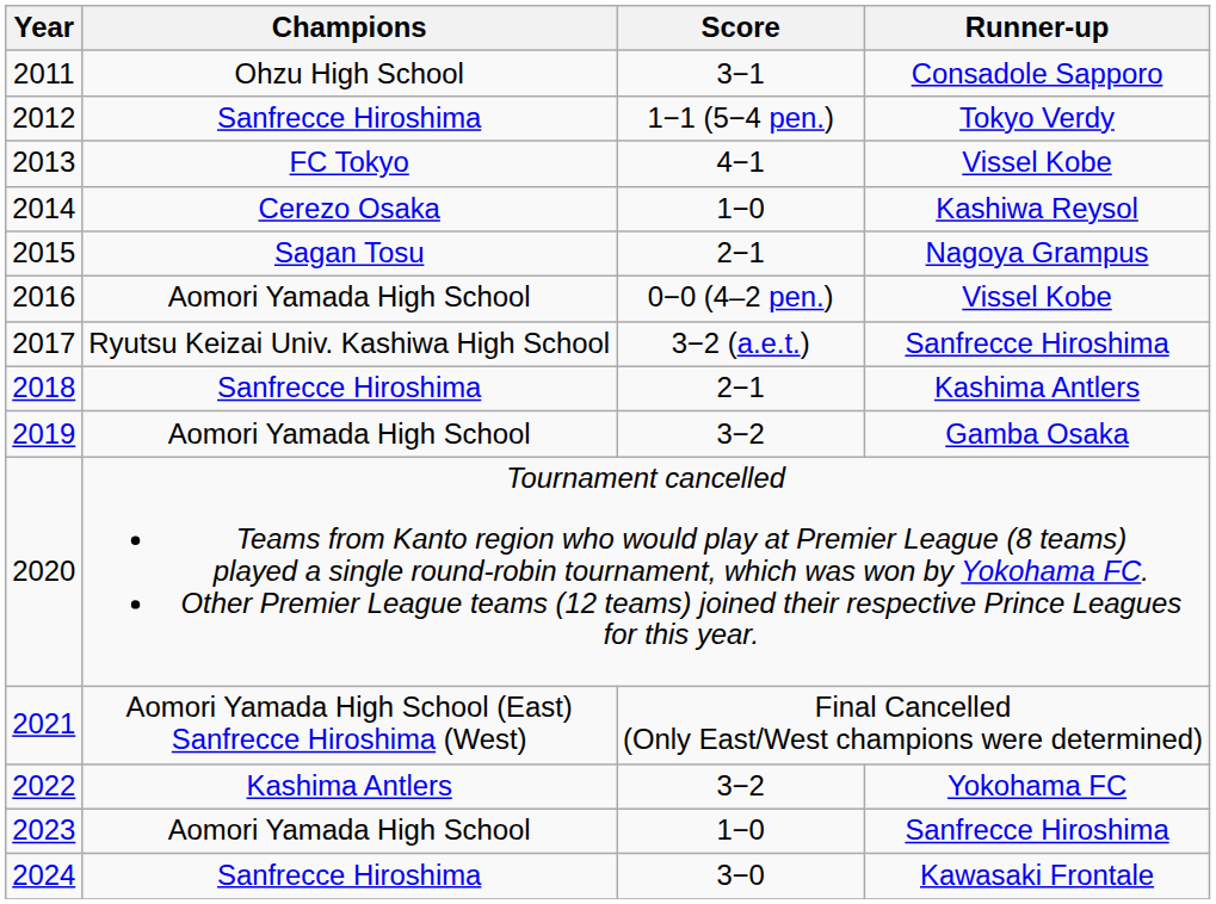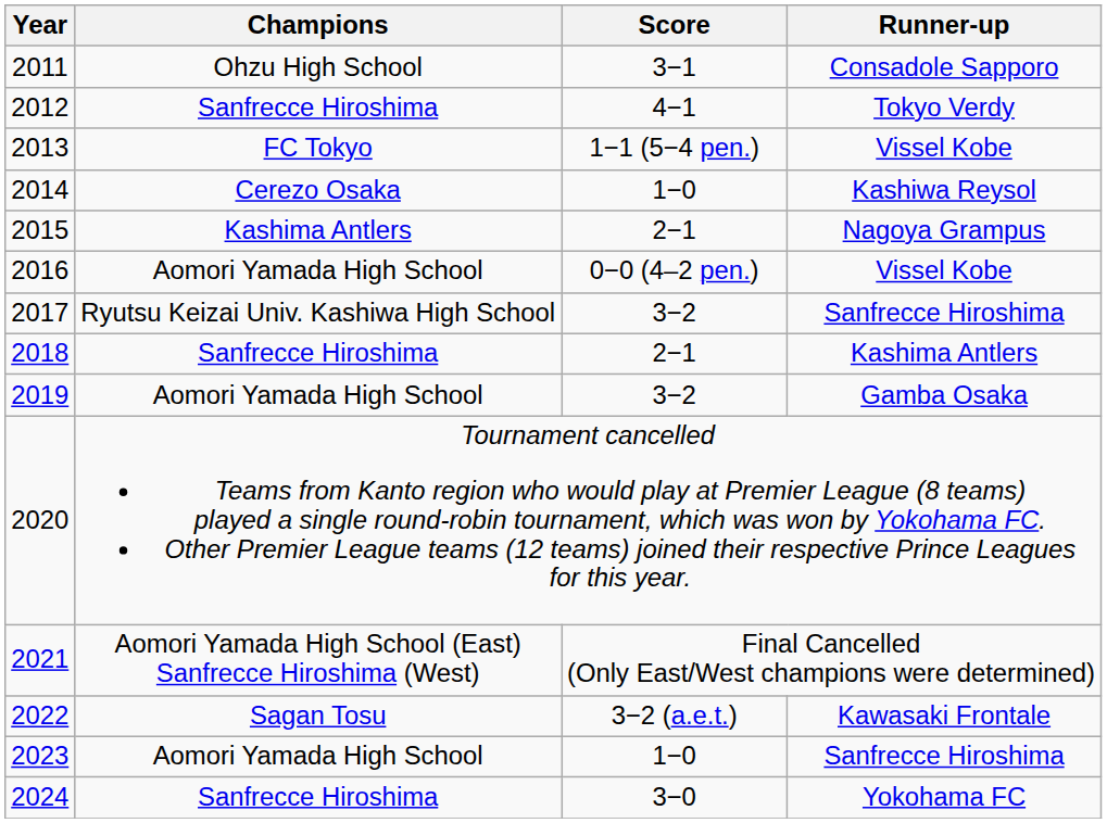 <table class="wikitable" style="text-align: center">
 <tr>
 <th>Year</th>
 <th>Champions</th>
 <th>Score</th>
 <th>Runner-up</th>
 </tr>
 <tr>
 <td>2011</td>
 <td>Ohzu High School</td>
 <td>3−1</td>
 <td><a href='#'>Consadole Sapporo</a></td>
 </tr>
 <tr>
 <td>2012</td>
 <td><a href='#'>Sanfrecce Hiroshima</a></td>
-<td>1−1 (5−4 <a href='#'>pen.</a>)</td>
+<td>4−1</td>
 <td><a href='#'>Tokyo Verdy</a></td>
 </tr>
 <tr>
 <td>2013</td>
 <td><a href='#'>FC Tokyo</a></td>
-<td>4−1</td>
+<td>1−1 (5−4 <a href='#'>pen.</a>)</td>
 <td><a href='#'>Vissel Kobe</a></td>
 </tr>
 <tr>
 <td>2014</td>
 <td><a href='#'>Cerezo Osaka</a></td>
 <td>1−0</td>
 <td><a href='#'>Kashiwa Reysol</a></td>
 </tr>
 <tr>
 <td>2015</td>
-<td><a href='#'>Sagan Tosu</a></td>
+<td><a href='#'>Kashima Antlers</a></td>
 <td>2−1</td>
 <td><a href='#'>Nagoya Grampus</a></td>
 </tr>
 <tr>
 <td>2016</td>
 <td>Aomori Yamada High School</td>
 <td>0−0 (4–2 <a href='#'>pen.</a>)</td>
 <td><a href='#'>Vissel Kobe</a></td>
 </tr>
 <tr>
 <td>2017</td>
 <td>Ryutsu Keizai Univ. Kashiwa High School</td>
-<td>3−2 (<a href='#'>a.e.t.</a>)</td>
+<td>3−2</td>
 <td><a href='#'>Sanfrecce Hiroshima</a></td>
 </tr>
 <tr>
 <td><a href='#'>2018</a></td>
 <td><a href='#'>Sanfrecce Hiroshima</a></td>
 <td>2−1</td>
 <td><a href='#'>Kashima Antlers</a></td>
 </tr>
 <tr>
 <td><a href='#'>2019</a></td>
 <td>Aomori Yamada High School</td>
 <td>3−2</td>
 <td><a href='#'>Gamba Osaka</a></td>
 </tr>
 <tr>
 <td>2020</td>
 <td colspan="3"><em>Tournament cancelled</em><br><ul><li><em>Teams from Kanto region who would play at Premier League (8 teams)<br>played a single round-robin tournament, which was won by <a href='#'>Yokohama FC</a>.</em></li><li><em>Other Premier League teams (12 teams) joined their respective Prince Leagues<br>for this year.</em></li></ul></td>
 </tr>
 <tr>
 <td><a href='#'>2021</a></td>
 <td>Aomori Yamada High School (East)<br><a href='#'>Sanfrecce Hiroshima</a> (West)</td>
 <td colspan="2">Final Cancelled<br>(Only East/West champions were determined)</td>
 </tr>
 <tr>
 <td><a href='#'>2022</a></td>
-<td><a href='#'>Kashima Antlers</a></td>
-<td>3−2</td>
-<td><a href='#'>Yokohama FC</a></td>
+<td><a href='#'>Sagan Tosu</a></td>
+<td>3−2 (<a href='#'>a.e.t.</a>)</td>
+<td><a href='#'>Kawasaki Frontale</a></td>
 </tr>
 <tr>
 <td><a href='#'>2023</a></td>
 <td>Aomori Yamada High School</td>
 <td>1−0</td>
 <td><a href='#'>Sanfrecce Hiroshima</a></td>
 </tr>
 <tr>
 <td><a href='#'>2024</a></td>
 <td><a href='#'>Sanfrecce Hiroshima</a></td>
 <td>3−0</td>
-<td><a href='#'>Kawasaki Frontale</a></td>
+<td><a href='#'>Yokohama FC</a></td>
 </tr>
 <tr>
 </tr>
 </table>
